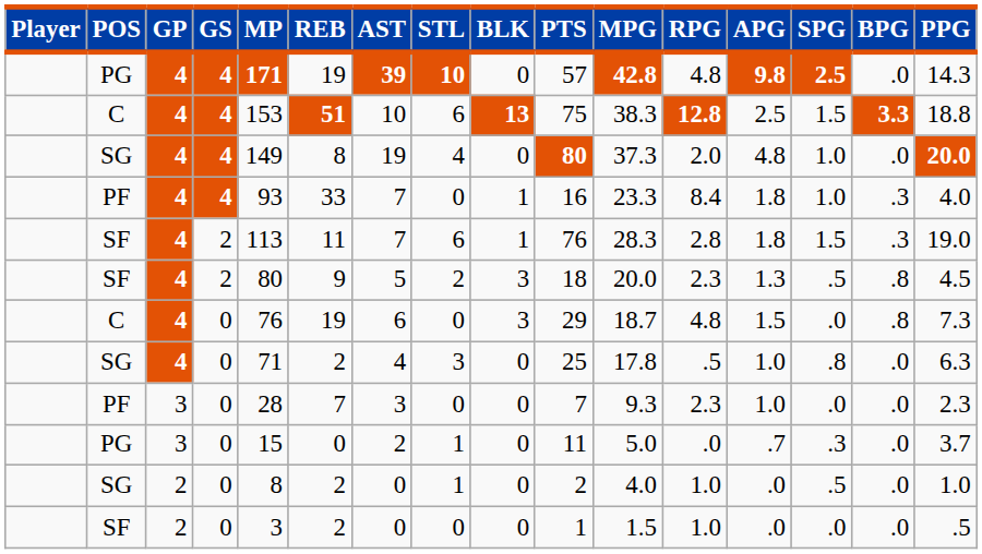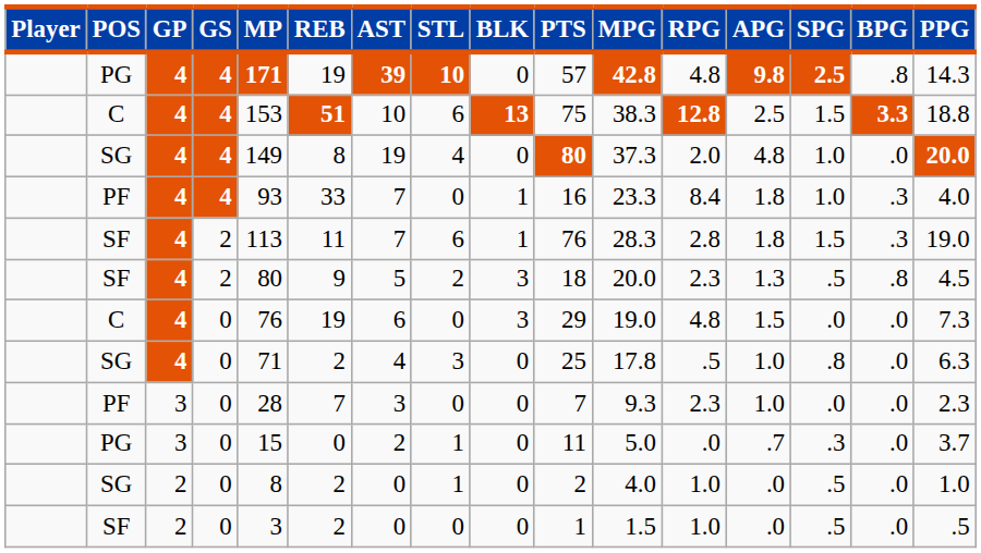 <table class="wikitable sortable" style="font-size: 90%; text-align:right;">
 <tr>
 <th style="background:#003DA5; color:#FFFFFF; border-top:#E35205 3px solid; border-bottom:#E35205 3px solid;">Player</th>
 <th style="background:#003DA5; color:#FFFFFF; border-top:#E35205 3px solid; border-bottom:#E35205 3px solid;">POS</th>
 <th style="background:#003DA5; color:#FFFFFF; border-top:#E35205 3px solid; border-bottom:#E35205 3px solid;">GP</th>
 <th style="background:#003DA5; color:#FFFFFF; border-top:#E35205 3px solid; border-bottom:#E35205 3px solid;">GS</th>
 <th style="background:#003DA5; color:#FFFFFF; border-top:#E35205 3px solid; border-bottom:#E35205 3px solid;">MP</th>
 <th style="background:#003DA5; color:#FFFFFF; border-top:#E35205 3px solid; border-bottom:#E35205 3px solid;">REB</th>
 <th style="background:#003DA5; color:#FFFFFF; border-top:#E35205 3px solid; border-bottom:#E35205 3px solid;">AST</th>
 <th style="background:#003DA5; color:#FFFFFF; border-top:#E35205 3px solid; border-bottom:#E35205 3px solid;">STL</th>
 <th style="background:#003DA5; color:#FFFFFF; border-top:#E35205 3px solid; border-bottom:#E35205 3px solid;">BLK</th>
 <th style="background:#003DA5; color:#FFFFFF; border-top:#E35205 3px solid; border-bottom:#E35205 3px solid;">PTS</th>
 <th style="background:#003DA5; color:#FFFFFF; border-top:#E35205 3px solid; border-bottom:#E35205 3px solid;">MPG</th>
 <th style="background:#003DA5; color:#FFFFFF; border-top:#E35205 3px solid; border-bottom:#E35205 3px solid;">RPG</th>
 <th style="background:#003DA5; color:#FFFFFF; border-top:#E35205 3px solid; border-bottom:#E35205 3px solid;">APG</th>
 <th style="background:#003DA5; color:#FFFFFF; border-top:#E35205 3px solid; border-bottom:#E35205 3px solid;">SPG</th>
 <th style="background:#003DA5; color:#FFFFFF; border-top:#E35205 3px solid; border-bottom:#E35205 3px solid;">BPG</th>
 <th style="background:#003DA5; color:#FFFFFF; border-top:#E35205 3px solid; border-bottom:#E35205 3px solid;">PPG</th>
 </tr>
 <tr>
 <td style="text-align:left;"></td>
 <td style="text-align:center;">PG</td>
 <td ! style="background:#E35205; color:#FFFFFF;"><strong>4</strong></td>
 <td ! style="background:#E35205; color:#FFFFFF;"><strong>4</strong></td>
 <td ! style="background:#E35205; color:#FFFFFF;"><strong>171</strong></td>
 <td>19</td>
 <td ! style="background:#E35205; color:#FFFFFF;"><strong>39</strong></td>
 <td ! style="background:#E35205; color:#FFFFFF;"><strong>10</strong></td>
 <td>0</td>
 <td>57</td>
 <td ! style="background:#E35205; color:#FFFFFF;"><strong>42.8</strong></td>
 <td>4.8</td>
 <td ! style="background:#E35205; color:#FFFFFF;"><strong>9.8</strong></td>
 <td ! style="background:#E35205; color:#FFFFFF;"><strong>2.5</strong></td>
-<td>.0</td>
+<td>.8</td>
 <td>14.3</td>
 </tr>
 <tr>
 <td style="text-align:left;"></td>
 <td style="text-align:center;">C</td>
 <td ! style="background:#E35205; color:#FFFFFF;"><strong>4</strong></td>
 <td ! style="background:#E35205; color:#FFFFFF;"><strong>4</strong></td>
 <td>153</td>
 <td ! style="background:#E35205; color:#FFFFFF;"><strong>51</strong></td>
 <td>10</td>
 <td>6</td>
 <td ! style="background:#E35205; color:#FFFFFF;"><strong>13</strong></td>
 <td>75</td>
 <td>38.3</td>
 <td ! style="background:#E35205; color:#FFFFFF;"><strong>12.8</strong></td>
 <td>2.5</td>
 <td>1.5</td>
 <td ! style="background:#E35205; color:#FFFFFF;"><strong>3.3</strong></td>
 <td>18.8</td>
 </tr>
 <tr>
 <td style="text-align:left;"></td>
 <td style="text-align:center;">SG</td>
 <td ! style="background:#E35205; color:#FFFFFF;"><strong>4</strong></td>
 <td ! style="background:#E35205; color:#FFFFFF;"><strong>4</strong></td>
 <td>149</td>
 <td>8</td>
 <td>19</td>
 <td>4</td>
 <td>0</td>
 <td ! style="background:#E35205; color:#FFFFFF;"><strong>80</strong></td>
 <td>37.3</td>
 <td>2.0</td>
 <td>4.8</td>
 <td>1.0</td>
 <td>.0</td>
 <td ! style="background:#E35205; color:#FFFFFF;"><strong>20.0</strong></td>
 </tr>
 <tr>
 <td style="text-align:left;"></td>
 <td style="text-align:center;">PF</td>
 <td ! style="background:#E35205; color:#FFFFFF;"><strong>4</strong></td>
 <td ! style="background:#E35205; color:#FFFFFF;"><strong>4</strong></td>
 <td>93</td>
 <td>33</td>
 <td>7</td>
 <td>0</td>
 <td>1</td>
 <td>16</td>
 <td>23.3</td>
 <td>8.4</td>
 <td>1.8</td>
 <td>1.0</td>
 <td>.3</td>
 <td>4.0</td>
 </tr>
 <tr>
 <td style="text-align:left;"></td>
 <td style="text-align:center;">SF</td>
 <td ! style="background:#E35205; color:#FFFFFF;"><strong>4</strong></td>
 <td>2</td>
 <td>113</td>
 <td>11</td>
 <td>7</td>
 <td>6</td>
 <td>1</td>
 <td>76</td>
 <td>28.3</td>
 <td>2.8</td>
 <td>1.8</td>
 <td>1.5</td>
 <td>.3</td>
 <td>19.0</td>
 </tr>
 <tr>
 <td style="text-align:left;"></td>
 <td style="text-align:center;">SF</td>
 <td ! style="background:#E35205; color:#FFFFFF;"><strong>4</strong></td>
 <td>2</td>
 <td>80</td>
 <td>9</td>
 <td>5</td>
 <td>2</td>
 <td>3</td>
 <td>18</td>
 <td>20.0</td>
 <td>2.3</td>
 <td>1.3</td>
 <td>.5</td>
 <td>.8</td>
 <td>4.5</td>
 </tr>
 <tr>
 <td style="text-align:left;"></td>
 <td style="text-align:center;">C</td>
 <td ! style="background:#E35205; color:#FFFFFF;"><strong>4</strong></td>
 <td>0</td>
 <td>76</td>
 <td>19</td>
 <td>6</td>
 <td>0</td>
 <td>3</td>
 <td>29</td>
-<td>18.7</td>
+<td>19.0</td>
 <td>4.8</td>
 <td>1.5</td>
 <td>.0</td>
-<td>.8</td>
+<td>.0</td>
 <td>7.3</td>
 </tr>
 <tr>
 <td style="text-align:left;"></td>
 <td style="text-align:center;">SG</td>
 <td ! style="background:#E35205; color:#FFFFFF;"><strong>4</strong></td>
 <td>0</td>
 <td>71</td>
 <td>2</td>
 <td>4</td>
 <td>3</td>
 <td>0</td>
 <td>25</td>
 <td>17.8</td>
 <td>.5</td>
 <td>1.0</td>
 <td>.8</td>
 <td>.0</td>
 <td>6.3</td>
 </tr>
 <tr>
 <td style="text-align:left;"></td>
 <td style="text-align:center;">PF</td>
 <td>3</td>
 <td>0</td>
 <td>28</td>
 <td>7</td>
 <td>3</td>
 <td>0</td>
 <td>0</td>
 <td>7</td>
 <td>9.3</td>
 <td>2.3</td>
 <td>1.0</td>
 <td>.0</td>
 <td>.0</td>
 <td>2.3</td>
 </tr>
 <tr>
 <td style="text-align:left;"></td>
 <td style="text-align:center;">PG</td>
 <td>3</td>
 <td>0</td>
 <td>15</td>
 <td>0</td>
 <td>2</td>
 <td>1</td>
 <td>0</td>
 <td>11</td>
 <td>5.0</td>
 <td>.0</td>
 <td>.7</td>
 <td>.3</td>
 <td>.0</td>
 <td>3.7</td>
 </tr>
 <tr>
 <td style="text-align:left;"></td>
 <td style="text-align:center;">SG</td>
 <td>2</td>
 <td>0</td>
 <td>8</td>
 <td>2</td>
 <td>0</td>
 <td>1</td>
 <td>0</td>
 <td>2</td>
 <td>4.0</td>
 <td>1.0</td>
 <td>.0</td>
 <td>.5</td>
 <td>.0</td>
 <td>1.0</td>
 </tr>
 <tr>
 <td style="text-align:left;"></td>
 <td style="text-align:center;">SF</td>
 <td>2</td>
 <td>0</td>
 <td>3</td>
 <td>2</td>
 <td>0</td>
 <td>0</td>
 <td>0</td>
 <td>1</td>
 <td>1.5</td>
 <td>1.0</td>
 <td>.0</td>
-<td>.0</td>
+<td>.5</td>
 <td>.0</td>
 <td>.5</td>
 </tr>
 </table>
